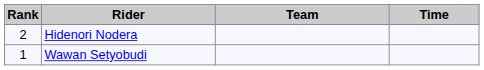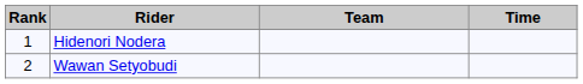 <table bgcolor="#f7f8ff" cellpadding="3" cellspacing="0" border="1" style="font-size: 95%; border: gray solid 1px; border-collapse: collapse;">
 <tr bgcolor="#CCCCCC">
 <td align="center" width="20"><strong>Rank</strong></td>
 <td align="center" width="200"><strong>Rider</strong></td>
 <td align="center" width="200"><strong>Team</strong></td>
 <td align="center" width="100"><strong>Time</strong></td>
 </tr>
 <tr valign=top>
-<td align=center>2</td>
+<td align=center>1</td>
 <td> <a href='#'>Hidenori Nodera</a></td>
 <td></td>
 <td></td>
 </tr>
 <tr valign=top>
-<td align=center>1</td>
+<td align=center>2</td>
 <td> <a href='#'>Wawan Setyobudi</a></td>
 <td></td>
 <td></td>
 </tr>
 </table>
